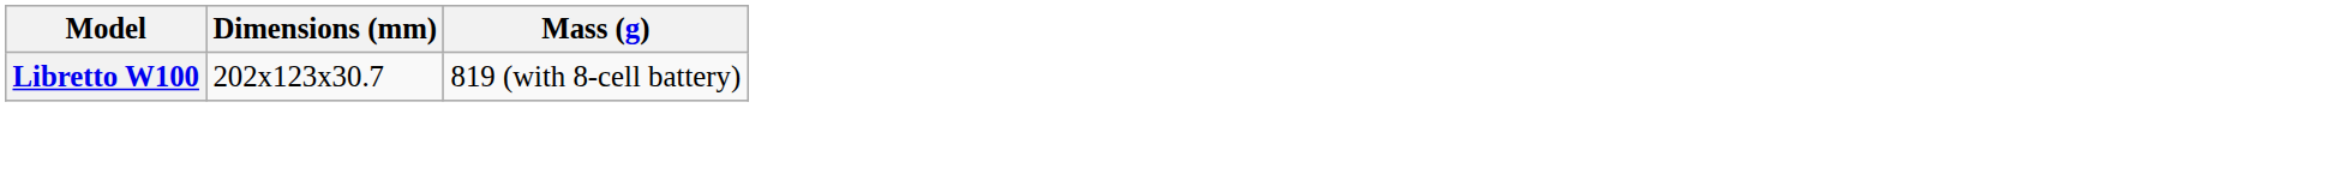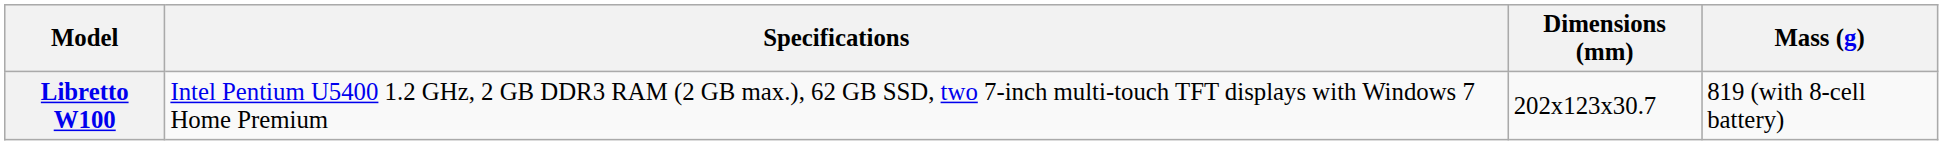 <table class="wikitable">
 <tr>
 <th>Model</th>
+<th>Specifications</th>
 <th>Dimensions (mm)</th>
 <th>Mass (<a href='#'>g</a>)</th>
 </tr>
 <tr>
 <th><a href='#'>Libretto W100</a></th>
+<td><a href='#'>Intel Pentium U5400</a> 1.2 GHz, 2 GB DDR3 RAM (2 GB max.), 62 GB SSD, <a href='#'>two</a> 7-inch multi-touch TFT displays with Windows 7 Home Premium</td>
 <td>202x123x30.7</td>
 <td>819 (with 8-cell battery)</td>
 </tr>
 </table>
